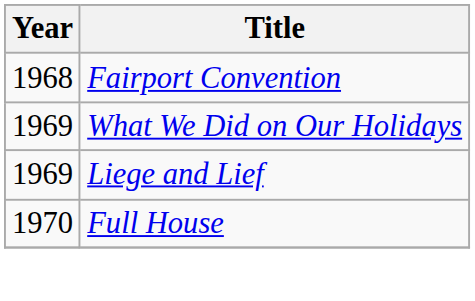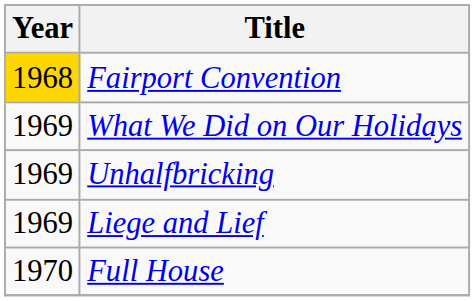 <table class="wikitable">
 <tr>
 <th scope="col">Year</th>
 <th scope="col">Title</th>
 </tr>
 <tr>
-<td>1968</td>
+<td style="background: gold;">1968</td>
 <td><em><a href='#'>Fairport Convention</a></em></td>
 </tr>
 <tr>
 <td>1969</td>
 <td><em><a href='#'>What We Did on Our Holidays</a></em></td>
+</tr>
+<tr>
+<td>1969</td>
+<td><em><a href='#'>Unhalfbricking</a></em></td>
 </tr>
 <tr>
 <td>1969</td>
 <td><em><a href='#'>Liege and Lief</a></em></td>
 </tr>
 <tr>
 <td>1970</td>
 <td><em><a href='#'>Full House</a></em></td>
 </tr>
 <tr>
 </tr>
 </table>
